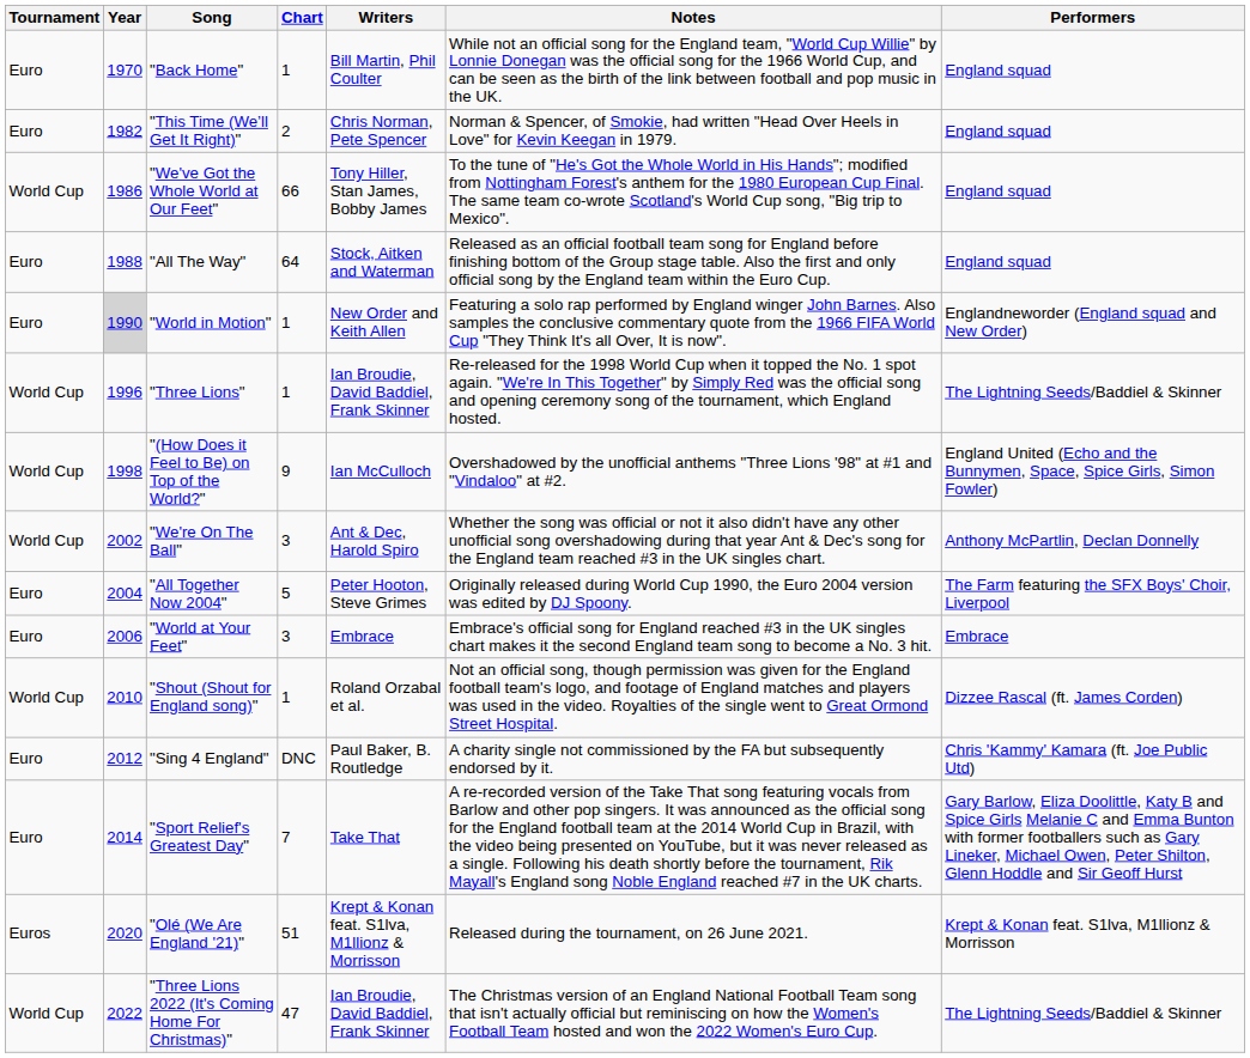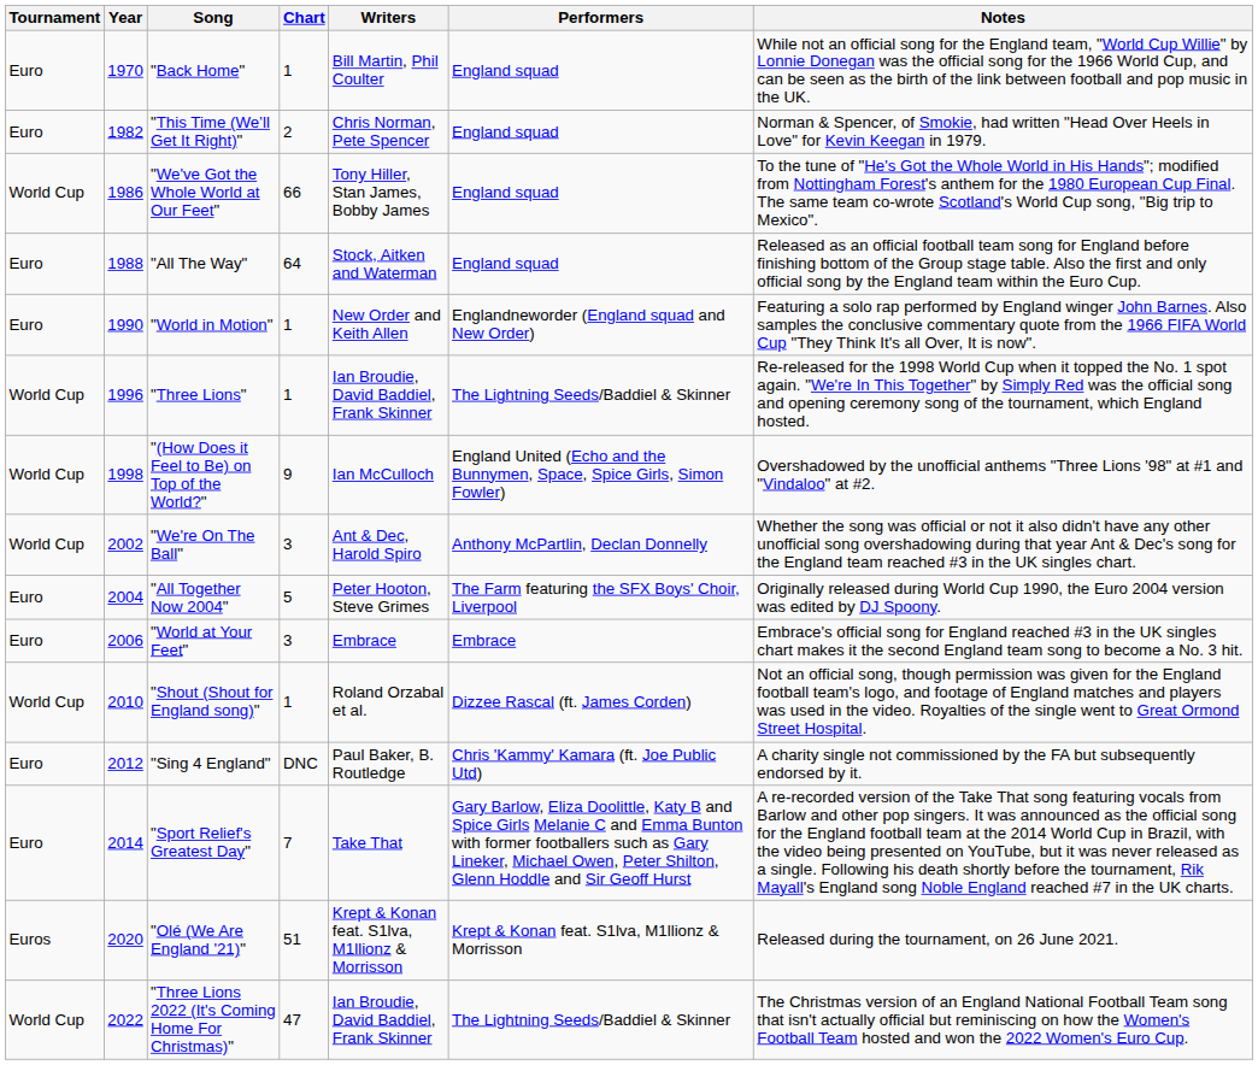 <table class="wikitable sortable">
 <tr>
 <th>Tournament</th>
 <th>Year</th>
 <th class="unsortable">Song</th>
 <th><a href='#'>Chart</a></th>
 <th class="unsortable">Writers</th>
+<th>Performers</th>
 <th class="unsortable">Notes</th>
-<th>Performers</th>
 </tr>
 <tr>
 <td>Euro</td>
 <td><a href='#'>1970</a></td>
 <td>"<a href='#'>Back Home</a>"</td>
 <td>1</td>
 <td><a href='#'>Bill Martin</a>, <a href='#'>Phil Coulter</a></td>
+<td><a href='#'>England squad</a></td>
 <td> While not an official song for the England team, "<a href='#'>World Cup Willie</a>" by <a href='#'>Lonnie Donegan</a> was the official song for the 1966 World Cup, and can be seen as the birth of the link between football and pop music in the UK.</td>
-<td><a href='#'>England squad</a></td>
 </tr>
 <tr>
 <td>Euro</td>
 <td><a href='#'>1982</a></td>
 <td>"<a href='#'>This Time (We’ll Get It Right)</a>"</td>
 <td>2</td>
 <td><a href='#'>Chris Norman</a>, <a href='#'>Pete Spencer</a></td>
+<td><a href='#'>England squad</a></td>
 <td> Norman & Spencer, of <a href='#'>Smokie</a>, had written "Head Over Heels in Love" for <a href='#'>Kevin Keegan</a> in 1979.</td>
-<td><a href='#'>England squad</a></td>
 </tr>
 <tr>
 <td>World Cup</td>
 <td><a href='#'>1986</a></td>
 <td>"<a href='#'>We've Got the Whole World at Our Feet</a>"</td>
 <td>66</td>
 <td><a href='#'>Tony Hiller</a>, Stan James, Bobby James</td>
+<td><a href='#'>England squad</a></td>
 <td>To the tune of "<a href='#'>He's Got the Whole World in His Hands</a>"; modified from <a href='#'>Nottingham Forest</a>'s anthem for the <a href='#'>1980 European Cup Final</a>. The same team co-wrote <a href='#'>Scotland</a>'s World Cup song, "Big trip to Mexico".</td>
-<td><a href='#'>England squad</a></td>
 </tr>
 <tr>
 <td>Euro</td>
 <td><a href='#'>1988</a></td>
 <td>"All The Way"</td>
 <td>64</td>
 <td><a href='#'>Stock, Aitken and Waterman</a></td>
+<td><a href='#'>England squad</a></td>
 <td>Released as an official football team song for England before finishing bottom of the Group stage table. Also the first and only  official song by the England team within the Euro Cup.</td>
-<td><a href='#'>England squad</a></td>
 </tr>
 <tr>
 <td>Euro</td>
-<td style="background: lightgrey;"><a href='#'>1990</a></td>
+<td><a href='#'>1990</a></td>
 <td>"<a href='#'>World in Motion</a>"</td>
 <td>1</td>
 <td><a href='#'>New Order</a> and <a href='#'>Keith Allen</a></td>
+<td>Englandneworder (<a href='#'>England squad</a> and <a href='#'>New Order</a>)</td>
 <td>Featuring a solo rap performed by England winger <a href='#'>John Barnes</a>. Also samples the conclusive commentary quote from the <a href='#'>1966 FIFA World Cup</a> "They Think It's all Over, It is now".</td>
-<td>Englandneworder (<a href='#'>England squad</a> and <a href='#'>New Order</a>)</td>
 </tr>
 <tr>
 <td>World Cup</td>
 <td><a href='#'>1996</a></td>
 <td>"<a href='#'>Three Lions</a>"</td>
 <td>1</td>
 <td><a href='#'>Ian Broudie</a>, <a href='#'>David Baddiel</a>, <a href='#'>Frank Skinner</a></td>
+<td><a href='#'>The Lightning Seeds</a>/Baddiel & Skinner</td>
 <td> Re-released for the 1998 World Cup when it topped the No. 1 spot again. "<a href='#'>We're In This Together</a>" by <a href='#'>Simply Red</a> was the official song and opening ceremony song of the tournament, which England hosted.</td>
-<td><a href='#'>The Lightning Seeds</a>/Baddiel & Skinner</td>
 </tr>
 <tr>
 <td>World Cup</td>
 <td><a href='#'>1998</a></td>
 <td>"<a href='#'>(How Does it Feel to Be) on Top of the World?</a>"</td>
 <td>9</td>
 <td><a href='#'>Ian McCulloch</a></td>
+<td>England United  (<a href='#'>Echo and the Bunnymen</a>, <a href='#'>Space</a>, <a href='#'>Spice Girls</a>, <a href='#'>Simon Fowler</a>)</td>
 <td>Overshadowed by the unofficial anthems "Three Lions '98" at #1 and "<a href='#'>Vindaloo</a>" at #2.</td>
-<td>England United  (<a href='#'>Echo and the Bunnymen</a>, <a href='#'>Space</a>, <a href='#'>Spice Girls</a>, <a href='#'>Simon Fowler</a>)</td>
 </tr>
 <tr>
 <td>World Cup</td>
 <td><a href='#'>2002</a></td>
 <td>"<a href='#'>We're On The Ball</a>"</td>
 <td>3</td>
 <td><a href='#'>Ant & Dec</a>, <a href='#'>Harold Spiro</a></td>
+<td><a href='#'>Anthony McPartlin</a>, <a href='#'>Declan Donnelly</a></td>
 <td>Whether the song was official or not it also didn't have any other unofficial song overshadowing during that year Ant & Dec's song for the England team reached #3 in the UK singles chart.</td>
-<td><a href='#'>Anthony McPartlin</a>, <a href='#'>Declan Donnelly</a></td>
 </tr>
 <tr>
 <td>Euro</td>
 <td><a href='#'>2004</a></td>
 <td>"<a href='#'>All Together Now 2004</a>"</td>
 <td>5</td>
 <td><a href='#'>Peter Hooton</a>, Steve Grimes</td>
+<td><a href='#'>The Farm</a> featuring <a href='#'>the SFX Boys' Choir, Liverpool</a></td>
 <td>Originally released during World Cup 1990, the Euro 2004 version was edited by <a href='#'>DJ Spoony</a>.</td>
-<td><a href='#'>The Farm</a> featuring <a href='#'>the SFX Boys' Choir, Liverpool</a></td>
 </tr>
 <tr>
 <td>Euro</td>
 <td><a href='#'>2006</a></td>
 <td>"<a href='#'>World at Your Feet</a>"</td>
 <td>3</td>
 <td><a href='#'>Embrace</a></td>
+<td><a href='#'>Embrace</a></td>
 <td>Embrace's official song for England reached #3 in the UK singles chart makes it the second England team song to become a No. 3 hit.</td>
-<td><a href='#'>Embrace</a></td>
 </tr>
 <tr>
 <td>World Cup</td>
 <td><a href='#'>2010</a></td>
 <td>"<a href='#'>Shout (Shout for England song)</a>"</td>
 <td>1</td>
 <td>Roland Orzabal et al.</td>
+<td><a href='#'>Dizzee Rascal</a> (ft. <a href='#'>James Corden</a>)</td>
 <td>Not an official song, though permission was given for the England football team's logo, and footage of England matches and players was used in the video. Royalties of the single went to <a href='#'>Great Ormond Street Hospital</a>.</td>
-<td><a href='#'>Dizzee Rascal</a> (ft. <a href='#'>James Corden</a>)</td>
 </tr>
 <tr>
 <td>Euro</td>
 <td><a href='#'>2012</a></td>
 <td>"Sing 4 England"</td>
 <td>DNC</td>
 <td>Paul Baker, B. Routledge</td>
+<td><a href='#'>Chris 'Kammy' Kamara</a> (ft. <a href='#'>Joe Public Utd</a>)</td>
 <td>A charity single not commissioned by the FA but subsequently endorsed by it.</td>
-<td><a href='#'>Chris 'Kammy' Kamara</a> (ft. <a href='#'>Joe Public Utd</a>)</td>
 </tr>
 <tr>
 <td>Euro</td>
 <td><a href='#'>2014</a></td>
 <td>"<a href='#'>Sport Relief's Greatest Day</a>"</td>
 <td>7</td>
 <td><a href='#'>Take That</a></td>
+<td><a href='#'>Gary Barlow</a>, <a href='#'>Eliza Doolittle</a>, <a href='#'>Katy B</a> and <a href='#'>Spice Girls</a> <a href='#'>Melanie C</a> and <a href='#'>Emma Bunton</a> with former footballers such as <a href='#'>Gary Lineker</a>, <a href='#'>Michael Owen</a>, <a href='#'>Peter Shilton</a>, <a href='#'>Glenn Hoddle</a> and <a href='#'>Sir Geoff Hurst</a></td>
 <td>A re-recorded version of the Take That song featuring vocals from Barlow and other pop singers. It was announced as the official song for the England football team at the 2014 World Cup in Brazil, with the video being presented on YouTube, but it was never released as a single. Following his death shortly before the tournament, <a href='#'>Rik Mayall</a>'s England song <a href='#'>Noble England</a> reached #7 in the UK charts.</td>
-<td><a href='#'>Gary Barlow</a>, <a href='#'>Eliza Doolittle</a>, <a href='#'>Katy B</a> and <a href='#'>Spice Girls</a> <a href='#'>Melanie C</a> and <a href='#'>Emma Bunton</a> with former footballers such as <a href='#'>Gary Lineker</a>, <a href='#'>Michael Owen</a>, <a href='#'>Peter Shilton</a>, <a href='#'>Glenn Hoddle</a> and <a href='#'>Sir Geoff Hurst</a></td>
 </tr>
 <tr>
 <td>Euros</td>
 <td><a href='#'>2020</a></td>
 <td>"<a href='#'>Olé (We Are England '21)</a>"</td>
 <td>51</td>
 <td><a href='#'>Krept & Konan</a> feat. S1lva, <a href='#'>M1llionz</a> & <a href='#'>Morrisson</a></td>
+<td><a href='#'>Krept & Konan</a> feat. S1lva, M1llionz & Morrisson</td>
 <td>Released during the tournament, on 26 June 2021.</td>
-<td><a href='#'>Krept & Konan</a> feat. S1lva, M1llionz & Morrisson</td>
 </tr>
 <tr>
 <td>World Cup</td>
 <td><a href='#'>2022</a></td>
 <td>"<a href='#'>Three Lions 2022 (It's Coming Home For Christmas)</a>"</td>
 <td>47</td>
 <td><a href='#'>Ian Broudie</a>, <a href='#'>David Baddiel</a>, <a href='#'>Frank Skinner</a></td>
+<td><a href='#'>The Lightning Seeds</a>/Baddiel & Skinner</td>
 <td>The Christmas version of an England National Football Team song that isn't actually official but reminiscing on how the <a href='#'>Women's Football Team</a> hosted and won the <a href='#'>2022 Women's Euro Cup</a>.</td>
-<td><a href='#'>The Lightning Seeds</a>/Baddiel & Skinner</td>
 </tr>
 </table>
